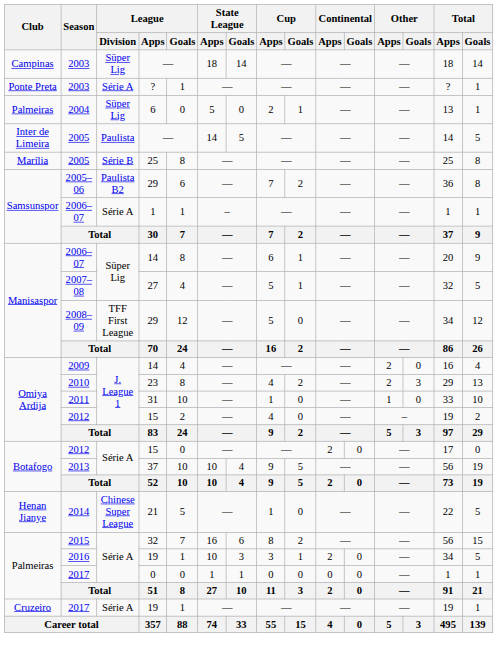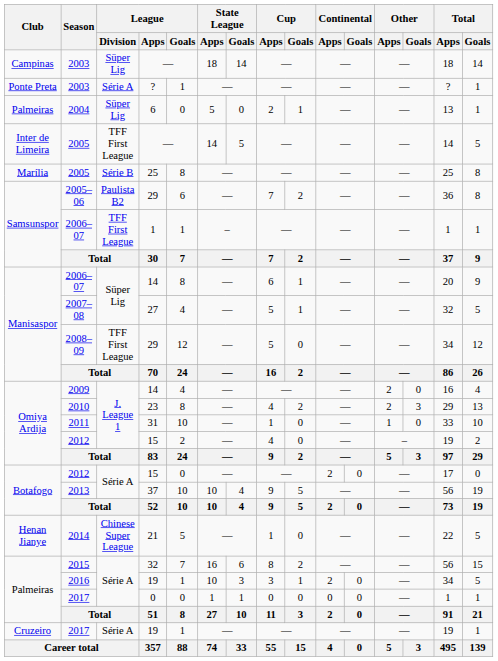 <table class="wikitable" style="text-align:center">
 <tr>
 <th rowspan="2">Club</th>
 <th rowspan="2">Season</th>
 <th colspan="3">League</th>
 <th colspan="2">State League</th>
 <th colspan="2">Cup</th>
 <th colspan="2">Continental</th>
 <th colspan="2">Other</th>
 <th colspan="2">Total</th>
 </tr>
 <tr>
 <th>Division</th>
 <th>Apps</th>
 <th>Goals</th>
 <th>Apps</th>
 <th>Goals</th>
 <th>Apps</th>
 <th>Goals</th>
 <th>Apps</th>
 <th>Goals</th>
 <th>Apps</th>
 <th>Goals</th>
 <th>Apps</th>
 <th>Goals</th>
 </tr>
 <tr>
 <td><a href='#'>Campinas</a></td>
 <td><a href='#'>2003</a></td>
 <td><a href='#'>Süper Lig</a></td>
 <td colspan="2">—</td>
 <td>18</td>
 <td>14</td>
 <td colspan="2">—</td>
 <td colspan="2">—</td>
 <td colspan="2">—</td>
 <td>18</td>
 <td>14</td>
 </tr>
 <tr>
 <td><a href='#'>Ponte Preta</a></td>
 <td><a href='#'>2003</a></td>
 <td><a href='#'>Série A</a></td>
 <td>?</td>
 <td>1</td>
 <td colspan="2">—</td>
 <td colspan="2">—</td>
 <td colspan="2">—</td>
 <td colspan="2">—</td>
 <td>?</td>
 <td>1</td>
 </tr>
 <tr>
 <td><a href='#'>Palmeiras</a></td>
 <td><a href='#'>2004</a></td>
 <td><a href='#'>Süper Lig</a></td>
 <td>6</td>
 <td>0</td>
 <td>5</td>
 <td>0</td>
 <td>2</td>
 <td>1</td>
 <td colspan="2">—</td>
 <td colspan="2">—</td>
 <td>13</td>
 <td>1</td>
 </tr>
 <tr>
 <td><a href='#'>Inter de Limeira</a></td>
 <td><a href='#'>2005</a></td>
-<td><a href='#'>Paulista</a></td>
+<td>TFF First League</td>
 <td colspan="2">—</td>
 <td>14</td>
 <td>5</td>
 <td colspan="2">—</td>
 <td colspan="2">—</td>
 <td colspan="2">—</td>
 <td>14</td>
 <td>5</td>
 </tr>
 <tr>
 <td><a href='#'>Marília</a></td>
 <td><a href='#'>2005</a></td>
 <td><a href='#'>Série B</a></td>
 <td>25</td>
 <td>8</td>
 <td colspan="2">—</td>
 <td colspan="2">—</td>
 <td colspan="2">—</td>
 <td colspan="2">—</td>
 <td>25</td>
 <td>8</td>
 </tr>
 <tr>
 <td rowspan="3"><a href='#'>Samsunspor</a></td>
 <td><a href='#'>2005–06</a></td>
 <td><a href='#'>Paulista B2</a></td>
 <td>29</td>
 <td>6</td>
 <td colspan="2">—</td>
 <td>7</td>
 <td>2</td>
 <td colspan="2">—</td>
 <td colspan="2">—</td>
 <td>36</td>
 <td>8</td>
 </tr>
 <tr>
 <td><a href='#'>2006–07</a></td>
-<td>Série A</td>
+<td><a href='#'>TFF First League</a></td>
 <td>1</td>
 <td>1</td>
 <td colspan="2">–</td>
 <td colspan="2">—</td>
 <td colspan="2">—</td>
 <td colspan="2">—</td>
 <td>1</td>
 <td>1</td>
 </tr>
 <tr>
 <th colspan="2">Total</th>
 <th>30</th>
 <th>7</th>
 <th colspan="2">—</th>
 <th>7</th>
 <th>2</th>
 <th colspan="2">—</th>
 <th colspan="2">—</th>
 <th>37</th>
 <th>9</th>
 </tr>
 <tr>
 <td rowspan="4"><a href='#'>Manisaspor</a></td>
 <td><a href='#'>2006–07</a></td>
 <td rowspan="2">Süper Lig</td>
 <td>14</td>
 <td>8</td>
 <td colspan="2">—</td>
 <td>6</td>
 <td>1</td>
 <td colspan="2">—</td>
 <td colspan="2">—</td>
 <td>20</td>
 <td>9</td>
 </tr>
 <tr>
 <td><a href='#'>2007–08</a></td>
 <td>27</td>
 <td>4</td>
 <td colspan="2">—</td>
 <td>5</td>
 <td>1</td>
 <td colspan="2">—</td>
 <td colspan="2">—</td>
 <td>32</td>
 <td>5</td>
 </tr>
 <tr>
 <td><a href='#'>2008–09</a></td>
 <td>TFF First League</td>
 <td>29</td>
 <td>12</td>
 <td colspan="2">—</td>
 <td>5</td>
 <td>0</td>
 <td colspan="2">—</td>
 <td colspan="2">—</td>
 <td>34</td>
 <td>12</td>
 </tr>
 <tr>
 <th colspan="2">Total</th>
 <th>70</th>
 <th>24</th>
 <th colspan="2">—</th>
 <th>16</th>
 <th>2</th>
 <th colspan="2">—</th>
 <th colspan="2">—</th>
 <th>86</th>
 <th>26</th>
 </tr>
 <tr>
 <td rowspan="5"><a href='#'>Omiya Ardija</a></td>
 <td><a href='#'>2009</a></td>
 <td rowspan="4"><a href='#'>J. League 1</a></td>
 <td>14</td>
 <td>4</td>
 <td colspan="2">—</td>
 <td colspan="2">—</td>
 <td colspan="2">—</td>
 <td>2</td>
 <td>0</td>
 <td>16</td>
 <td>4</td>
 </tr>
 <tr>
 <td><a href='#'>2010</a></td>
 <td>23</td>
 <td>8</td>
 <td colspan="2">—</td>
 <td>4</td>
 <td>2</td>
 <td colspan="2">—</td>
 <td>2</td>
 <td>3</td>
 <td>29</td>
 <td>13</td>
 </tr>
 <tr>
 <td><a href='#'>2011</a></td>
 <td>31</td>
 <td>10</td>
 <td colspan="2">—</td>
 <td>1</td>
 <td>0</td>
 <td colspan="2">—</td>
 <td>1</td>
 <td>0</td>
 <td>33</td>
 <td>10</td>
 </tr>
 <tr>
 <td><a href='#'>2012</a></td>
 <td>15</td>
 <td>2</td>
 <td colspan="2">—</td>
 <td>4</td>
 <td>0</td>
 <td colspan="2">—</td>
 <td colspan="2">–</td>
 <td>19</td>
 <td>2</td>
 </tr>
 <tr>
 <th colspan="2">Total</th>
 <th>83</th>
 <th>24</th>
 <th colspan="2">—</th>
 <th>9</th>
 <th>2</th>
 <th colspan="2">—</th>
 <th>5</th>
 <th>3</th>
 <th>97</th>
 <th>29</th>
 </tr>
 <tr>
 <td rowspan="3"><a href='#'>Botafogo</a></td>
 <td><a href='#'>2012</a></td>
 <td rowspan="2">Série A</td>
 <td>15</td>
 <td>0</td>
 <td colspan="2">—</td>
 <td colspan="2">—</td>
 <td>2</td>
 <td>0</td>
 <td colspan="2">—</td>
 <td>17</td>
 <td>0</td>
 </tr>
 <tr>
 <td><a href='#'>2013</a></td>
 <td>37</td>
 <td>10</td>
 <td>10</td>
 <td>4</td>
 <td>9</td>
 <td>5</td>
 <td colspan="2">—</td>
 <td colspan="2">—</td>
 <td>56</td>
 <td>19</td>
 </tr>
 <tr>
 <th colspan="2">Total</th>
 <th>52</th>
 <th>10</th>
 <th>10</th>
 <th>4</th>
 <th>9</th>
 <th>5</th>
 <th>2</th>
 <th>0</th>
 <th colspan="2">—</th>
 <th>73</th>
 <th>19</th>
 </tr>
 <tr>
 <td><a href='#'>Henan Jianye</a></td>
 <td><a href='#'>2014</a></td>
 <td><a href='#'>Chinese Super League</a></td>
 <td>21</td>
 <td>5</td>
 <td colspan="2">—</td>
 <td>1</td>
 <td>0</td>
 <td colspan="2">—</td>
 <td colspan="2">—</td>
 <td>22</td>
 <td>5</td>
 </tr>
 <tr>
 <td rowspan="4">Palmeiras</td>
 <td><a href='#'>2015</a></td>
 <td rowspan="3">Série A</td>
 <td>32</td>
 <td>7</td>
 <td>16</td>
 <td>6</td>
 <td>8</td>
 <td>2</td>
 <td colspan="2">—</td>
 <td colspan="2">—</td>
 <td>56</td>
 <td>15</td>
 </tr>
 <tr>
 <td><a href='#'>2016</a></td>
 <td>19</td>
 <td>1</td>
 <td>10</td>
 <td>3</td>
 <td>3</td>
 <td>1</td>
 <td>2</td>
 <td>0</td>
 <td colspan="2">—</td>
 <td>34</td>
 <td>5</td>
 </tr>
 <tr>
 <td><a href='#'>2017</a></td>
 <td>0</td>
 <td>0</td>
 <td>1</td>
 <td>1</td>
 <td>0</td>
 <td>0</td>
 <td>0</td>
 <td>0</td>
 <td colspan="2">—</td>
 <td>1</td>
 <td>1</td>
 </tr>
 <tr>
 <th colspan="2">Total</th>
 <th>51</th>
 <th>8</th>
 <th>27</th>
 <th>10</th>
 <th>11</th>
 <th>3</th>
 <th>2</th>
 <th>0</th>
 <th colspan="2">—</th>
 <th>91</th>
 <th>21</th>
 </tr>
 <tr>
 <td><a href='#'>Cruzeiro</a></td>
 <td><a href='#'>2017</a></td>
 <td>Série A</td>
 <td>19</td>
 <td>1</td>
 <td colspan="2">—</td>
 <td colspan="2">—</td>
 <td colspan="2">—</td>
 <td colspan="2">—</td>
 <td>19</td>
 <td>1</td>
 </tr>
 <tr>
 <th colspan="3">Career total</th>
 <th>357</th>
 <th>88</th>
 <th>74</th>
 <th>33</th>
 <th>55</th>
 <th>15</th>
 <th>4</th>
 <th>0</th>
 <th>5</th>
 <th>3</th>
 <th>495</th>
 <th>139</th>
 </tr>
 </table>
